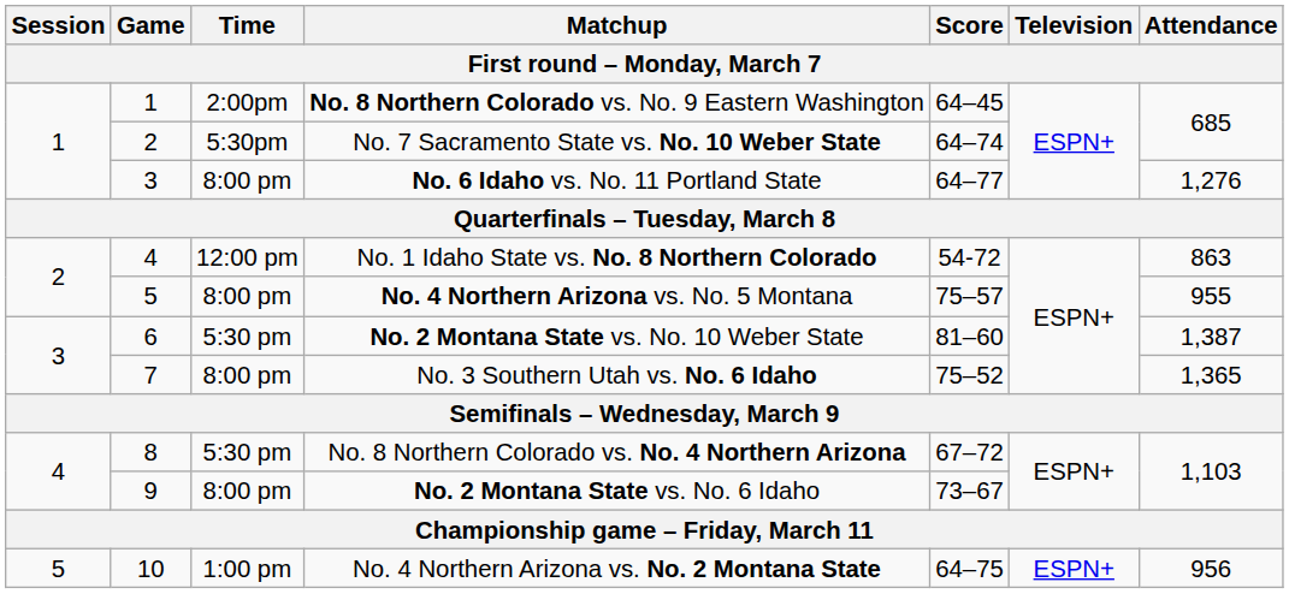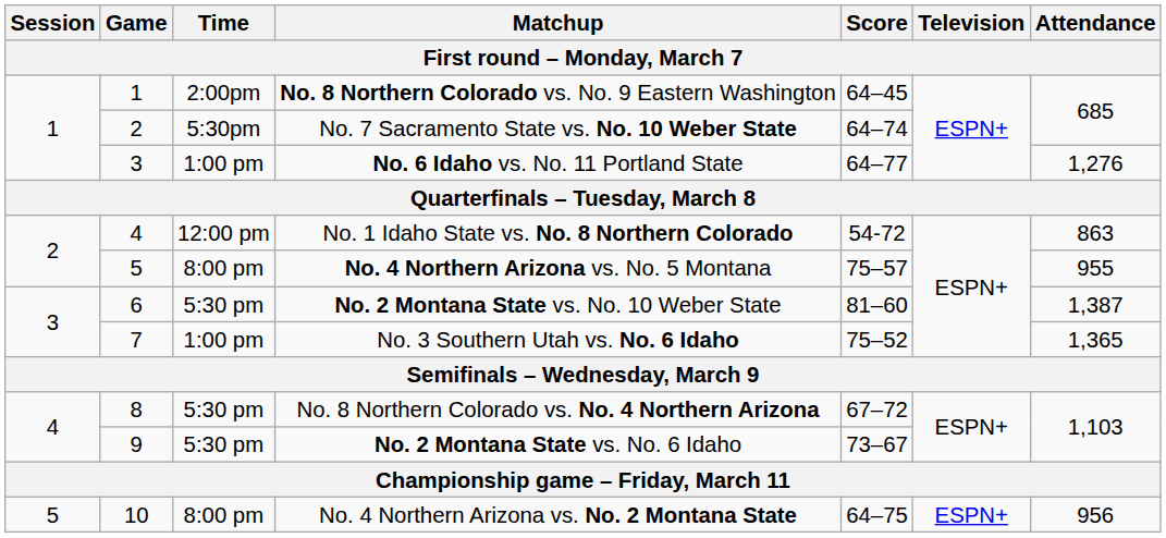 <table class="wikitable" style="font-size: 95%; text-align:center">
 <tr>
 <th>Session</th>
 <th>Game</th>
 <th>Time</th>
 <th>Matchup</th>
 <th>Score</th>
 <th>Television</th>
 <th>Attendance</th>
 </tr>
 <tr>
 <th colspan="7">First round – Monday, March 7</th>
 </tr>
 <tr>
 <td rowspan="3">1</td>
 <td>1</td>
 <td>2:00pm</td>
 <td><strong>No. 8 Northern Colorado</strong> vs. No. 9 Eastern Washington</td>
 <td>64–45</td>
 <td rowspan="3"><a href='#'>ESPN+</a></td>
 <td rowspan="2">685</td>
 </tr>
 <tr>
 <td>2</td>
 <td>5:30pm</td>
 <td>No. 7 Sacramento State vs. <strong>No. 10 Weber State</strong></td>
 <td>64–74</td>
 </tr>
 <tr>
 <td>3</td>
-<td>8:00 pm</td>
+<td>1:00 pm</td>
 <td><strong>No. 6 Idaho</strong> vs. No. 11 Portland State</td>
 <td>64–77</td>
 <td rowspan="1">1,276</td>
 </tr>
 <tr>
 <th colspan="7">Quarterfinals – Tuesday, March 8</th>
 </tr>
 <tr>
 <td rowspan="2">2</td>
 <td>4</td>
 <td>12:00 pm</td>
 <td>No. 1 Idaho State vs. <strong>No. 8 Northern Colorado</strong></td>
 <td>54-72</td>
 <td rowspan="4">ESPN+</td>
 <td rowspan="1">863</td>
 </tr>
 <tr>
 <td>5</td>
 <td>8:00 pm</td>
 <td><strong>No. 4 Northern Arizona</strong> vs. No. 5 Montana</td>
 <td>75–57</td>
 <td>955</td>
 </tr>
 <tr>
 <td rowspan="2">3</td>
 <td>6</td>
 <td>5:30 pm</td>
 <td><strong>No. 2 Montana State</strong> vs. No. 10 Weber State</td>
 <td>81–60</td>
 <td rowspan="1">1,387</td>
 </tr>
 <tr>
 <td>7</td>
-<td>8:00 pm</td>
+<td>1:00 pm</td>
 <td>No. 3 Southern Utah vs. <strong>No. 6 Idaho</strong></td>
 <td>75–52</td>
 <td>1,365</td>
 </tr>
 <tr>
 <th colspan="7">Semifinals – Wednesday, March 9</th>
 </tr>
 <tr>
 <td rowspan="2">4</td>
 <td>8</td>
 <td>5:30 pm</td>
 <td>No. 8 Northern Colorado vs. <strong>No. 4 Northern Arizona</strong></td>
 <td>67–72</td>
 <td rowspan="2">ESPN+</td>
 <td rowspan="2">1,103</td>
 </tr>
 <tr>
 <td>9</td>
-<td>8:00 pm</td>
+<td>5:30 pm</td>
 <td><strong>No. 2 Montana State</strong> vs. No. 6 Idaho</td>
 <td>73–67</td>
 </tr>
 <tr>
 <th colspan="7">Championship game – Friday, March 11</th>
 </tr>
 <tr>
 <td>5</td>
 <td>10</td>
-<td>1:00 pm</td>
+<td>8:00 pm</td>
 <td>No. 4 Northern Arizona vs. <strong>No. 2 Montana State</strong></td>
 <td>64–75</td>
 <td><a href='#'>ESPN+</a></td>
 <td>956</td>
 </tr>
 </table>
